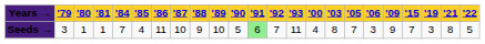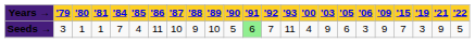 <table class="wikitable">
 <tr style="text-align:center;">
 <th style="background:#461D7C;" align="center"><span>Years →</span></th>
 <th style="background:#FDD023;" align="center"><span><a href='#'>'79</a></span></th>
 <th style="background:#FDD023;" align="center"><span><a href='#'>'80</a></span></th>
 <th style="background:#FDD023;" align="center"><span><a href='#'>'81</a></span></th>
 <th style="background:#FDD023;" align="center"><span><a href='#'>'84</a></span></th>
 <th style="background:#FDD023;" align="center"><span><a href='#'>'85</a></span></th>
 <th style="background:#FDD023;" align="center"><span><a href='#'>'86</a></span></th>
 <th style="background:#FDD023;" align="center"><span><a href='#'>'87</a></span></th>
 <th style="background:#FDD023;" align="center"><span><a href='#'>'88</a></span></th>
 <th style="background:#FDD023;" align="center"><span><a href='#'>'89</a></span></th>
 <th style="background:#FDD023;" align="center"><span><a href='#'>'90</a></span></th>
 <th style="background:#FDD023;" align="center"><span><a href='#'>'91</a></span></th>
 <th style="background:#FDD023;" align="center"><span><a href='#'>'92</a></span></th>
 <th style="background:#FDD023;" align="center"><span><a href='#'>'93</a></span></th>
 <th style="background:#FDD023;" align="center"><span><a href='#'>'00</a></span></th>
 <th style="background:#FDD023;" align="center"><span><a href='#'>'03</a></span></th>
 <th style="background:#FDD023;" align="center"><span><a href='#'>'05</a></span></th>
 <th style="background:#FDD023;" align="center"><span><a href='#'>'06</a></span></th>
 <th style="background:#FDD023;" align="center"><span><a href='#'>'09</a></span></th>
 <th style="background:#FDD023;" align="center"><span><a href='#'>'15</a></span></th>
 <th style="background:#FDD023;" align="center"><span><a href='#'>'19</a></span></th>
 <th style="background:#FDD023;" align="center"><span><a href='#'>'21</a></span></th>
 <th style="background:#FDD023;" align="center"><span><a href='#'>'22</a></span></th>
 </tr>
 <tr style="text-align:center;">
 <td ! style="background:#461D7C;" align="left"><span><strong>Seeds →</strong></span></td>
 <td>3</td>
 <td>1</td>
 <td>1</td>
 <td>7</td>
 <td>4</td>
 <td>11</td>
 <td>10</td>
 <td>9</td>
 <td>10</td>
 <td>5</td>
 <td style="background: lightgreen;">6</td>
 <td>7</td>
 <td>11</td>
 <td>4</td>
-<td>8</td>
-<td>7</td>
+<td>9</td>
+<td>6</td>
 <td>3</td>
 <td>9</td>
 <td>7</td>
 <td>3</td>
-<td>8</td>
+<td>9</td>
 <td>5</td>
 </tr>
 </table>
